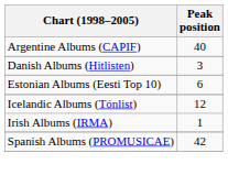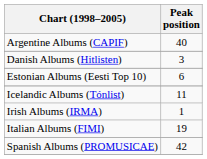 <table class="wikitable sortable">
 <tr>
 <th>Chart (1998–2005)</th>
 <th>Peak<br>position</th>
 </tr>
 <tr>
 <td align="left">Argentine Albums (<a href='#'>CAPIF</a>)</td>
 <td style="text-align:center;">40</td>
 </tr>
 <tr>
 </tr>
 <tr>
 </tr>
 <tr>
 </tr>
 <tr>
 <td>Danish Albums (<a href='#'>Hitlisten</a>)</td>
 <td style="text-align:center;">3</td>
 </tr>
 <tr>
 </tr>
 <tr>
 <td>Estonian Albums (Eesti Top 10)</td>
 <td align="center">6</td>
 </tr>
 <tr>
 </tr>
 <tr>
 </tr>
 <tr>
 </tr>
 <tr>
 <td>Icelandic Albums (<a href='#'>Tónlist</a>)</td>
-<td align="center">12</td>
+<td align="center">11</td>
 </tr>
 <tr>
 <td>Irish Albums (<a href='#'>IRMA</a>)</td>
 <td style="text-align:center;">1</td>
+</tr>
+<tr>
+<td>Italian Albums (<a href='#'>FIMI</a>)</td>
+<td style="text-align:center;">19</td>
 </tr>
 <tr>
 </tr>
 <tr>
 </tr>
 <tr>
 </tr>
 <tr>
 <td align="left">Spanish Albums (<a href='#'>PROMUSICAE</a>)</td>
 <td align="center">42</td>
 </tr>
 <tr>
 </tr>
 <tr>
 </tr>
 <tr>
 </tr>
 </table>
